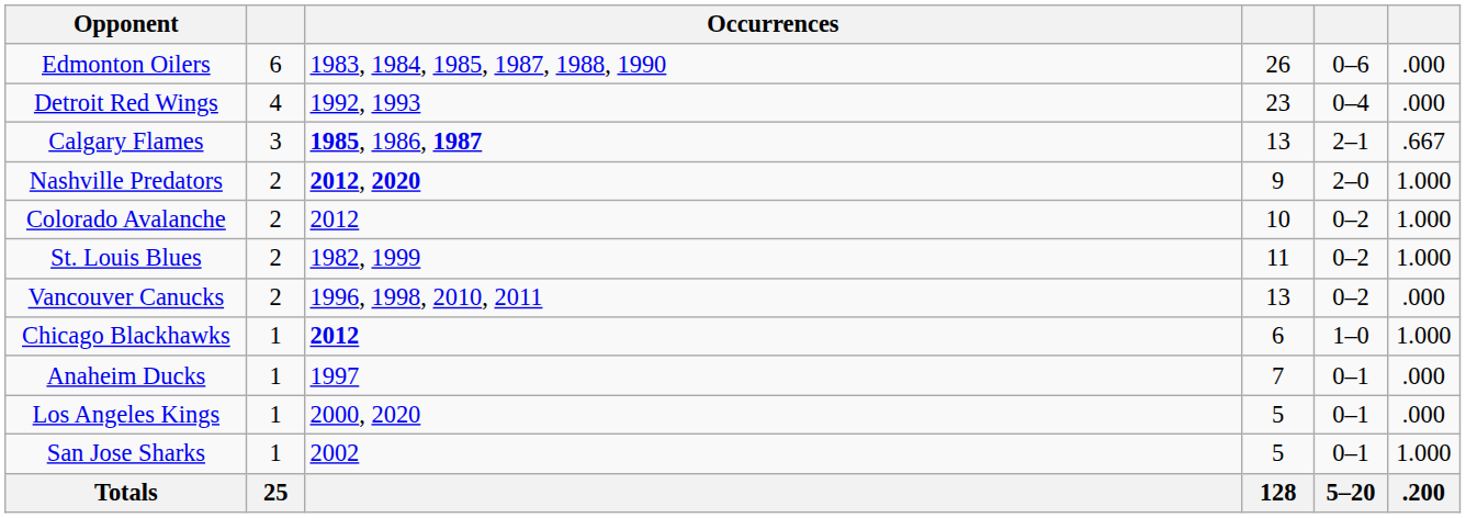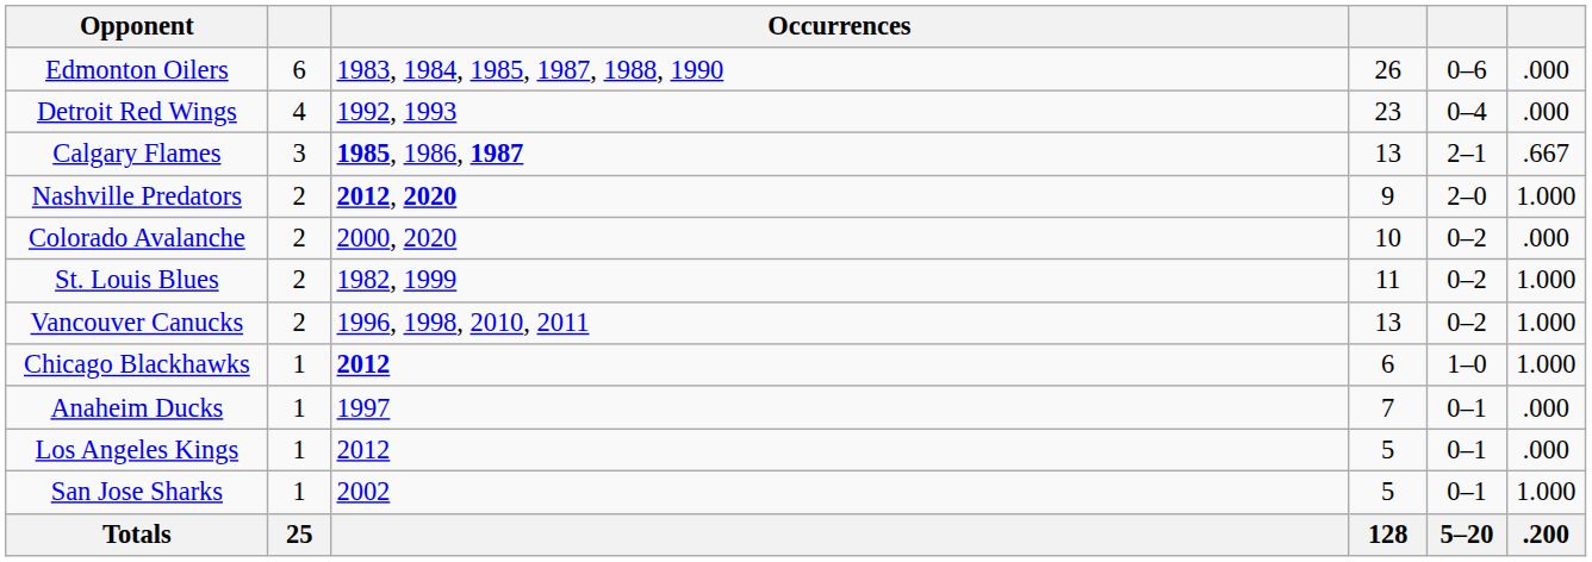 <table class="wikitable sortable" style="text-align: center; width: 75%;">
 <tr>
 <th width="150">Opponent</th>
 <th width="30"></th>
 <th>Occurrences</th>
 <th width="40"></th>
 <th width="40"></th>
 <th width="40"></th>
 </tr>
 <tr>
 <td><a href='#'>Edmonton Oilers</a></td>
 <td>6</td>
 <td align=left><a href='#'>1983</a>, <a href='#'>1984</a>, <a href='#'>1985</a>, <a href='#'>1987</a>, <a href='#'>1988</a>, <a href='#'>1990</a></td>
 <td>26</td>
 <td>0–6</td>
 <td>.000</td>
 </tr>
 <tr>
 <td><a href='#'>Detroit Red Wings</a></td>
 <td>4</td>
 <td align=left><a href='#'>1992</a>, <a href='#'>1993</a></td>
 <td>23</td>
 <td>0–4</td>
 <td>.000</td>
 </tr>
 <tr>
 <td><a href='#'>Calgary Flames</a></td>
 <td>3</td>
 <td align=left><strong><a href='#'>1985</a></strong>, <a href='#'>1986</a>, <strong><a href='#'>1987</a></strong></td>
 <td>13</td>
 <td>2–1</td>
 <td>.667</td>
 </tr>
 <tr>
 <td><a href='#'>Nashville Predators</a></td>
 <td>2</td>
 <td align=left><strong><a href='#'>2012</a></strong>, <strong><a href='#'>2020</a></strong></td>
 <td>9</td>
 <td>2–0</td>
 <td>1.000</td>
 </tr>
 <tr>
 <td><a href='#'>Colorado Avalanche</a></td>
 <td>2</td>
-<td align=left><a href='#'>2012</a></td>
+<td align=left><a href='#'>2000</a>, <a href='#'>2020</a></td>
 <td>10</td>
 <td>0–2</td>
-<td>1.000</td>
+<td>.000</td>
 </tr>
 <tr>
 <td><a href='#'>St. Louis Blues</a></td>
 <td>2</td>
 <td align=left><a href='#'>1982</a>, <a href='#'>1999</a></td>
 <td>11</td>
 <td>0–2</td>
 <td>1.000</td>
 </tr>
 <tr>
 <td><a href='#'>Vancouver Canucks</a></td>
 <td>2</td>
 <td align=left><a href='#'>1996</a>, <a href='#'>1998</a>, <a href='#'>2010</a>, <a href='#'>2011</a></td>
 <td>13</td>
 <td>0–2</td>
-<td>.000</td>
+<td>1.000</td>
 </tr>
 <tr>
 <td><a href='#'>Chicago Blackhawks</a></td>
 <td>1</td>
 <td align=left><strong><a href='#'>2012</a></strong></td>
 <td>6</td>
 <td>1–0</td>
 <td>1.000</td>
 </tr>
 <tr>
 <td><a href='#'>Anaheim Ducks</a></td>
 <td>1</td>
 <td align=left><a href='#'>1997</a></td>
 <td>7</td>
 <td>0–1</td>
 <td>.000</td>
 </tr>
 <tr>
 <td><a href='#'>Los Angeles Kings</a></td>
 <td>1</td>
-<td align=left><a href='#'>2000</a>, <a href='#'>2020</a></td>
+<td align=left><a href='#'>2012</a></td>
 <td>5</td>
 <td>0–1</td>
 <td>.000</td>
 </tr>
 <tr>
 <td><a href='#'>San Jose Sharks</a></td>
 <td>1</td>
 <td align=left><a href='#'>2002</a></td>
 <td>5</td>
 <td>0–1</td>
 <td>1.000</td>
 </tr>
 <tr>
 <th width="150">Totals</th>
 <th width="30">25</th>
 <th></th>
 <th width="40">128</th>
 <th width="40">5–20</th>
 <th width="40">.200</th>
 </tr>
 </table>
